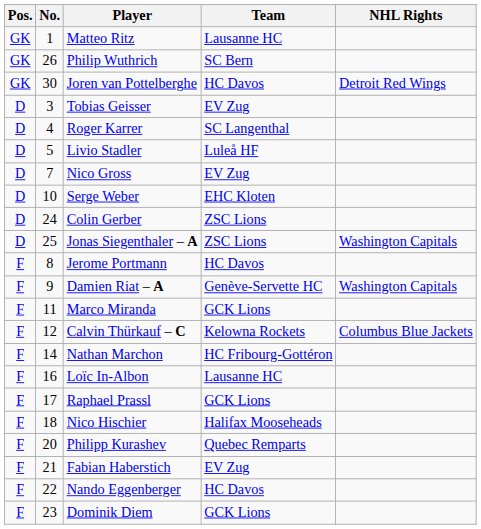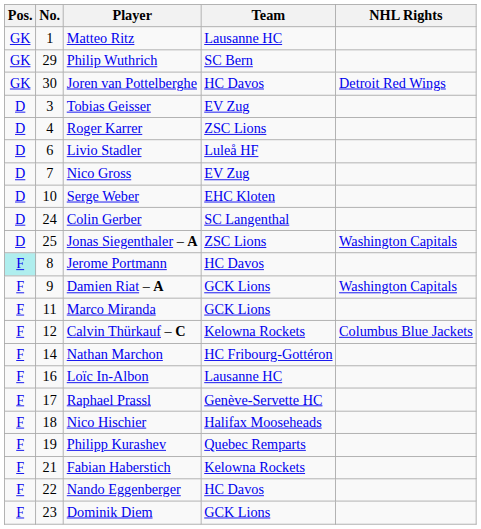 <table class="wikitable sortable">
 <tr>
 <th>Pos.</th>
 <th>No.</th>
 <th>Player</th>
 <th>Team</th>
 <th>NHL Rights</th>
 </tr>
 <tr>
 <td style="text-align:center;"><a href='#'>GK</a></td>
 <td style="text-align:center;">1</td>
 <td><a href='#'>Matteo Ritz</a></td>
 <td> <a href='#'>Lausanne HC</a></td>
 <td></td>
 </tr>
 <tr>
 <td style="text-align:center;"><a href='#'>GK</a></td>
-<td style="text-align:center;">26</td>
+<td style="text-align:center;">29</td>
 <td><a href='#'>Philip Wuthrich</a></td>
 <td> <a href='#'>SC Bern</a></td>
 <td></td>
 </tr>
 <tr>
 <td style="text-align:center;"><a href='#'>GK</a></td>
 <td style="text-align:center;">30</td>
 <td><a href='#'>Joren van Pottelberghe</a></td>
 <td> <a href='#'>HC Davos</a></td>
 <td><a href='#'>Detroit Red Wings</a></td>
 </tr>
 <tr>
 <td style="text-align:center;"><a href='#'>D</a></td>
 <td style="text-align:center;">3</td>
 <td><a href='#'>Tobias Geisser</a></td>
 <td> <a href='#'>EV Zug</a></td>
 <td></td>
 </tr>
 <tr>
 <td style="text-align:center;"><a href='#'>D</a></td>
 <td style="text-align:center;">4</td>
 <td><a href='#'>Roger Karrer</a></td>
-<td> <a href='#'>SC Langenthal</a></td>
+<td> <a href='#'>ZSC Lions</a></td>
 <td></td>
 </tr>
 <tr>
 <td style="text-align:center;"><a href='#'>D</a></td>
-<td style="text-align:center;">5</td>
+<td style="text-align:center;">6</td>
 <td><a href='#'>Livio Stadler</a></td>
 <td> <a href='#'>Luleå HF</a></td>
 <td></td>
 </tr>
 <tr>
 <td style="text-align:center;"><a href='#'>D</a></td>
 <td style="text-align:center;">7</td>
 <td><a href='#'>Nico Gross</a></td>
 <td> <a href='#'>EV Zug</a></td>
 <td></td>
 </tr>
 <tr>
 <td style="text-align:center;"><a href='#'>D</a></td>
 <td style="text-align:center;">10</td>
 <td><a href='#'>Serge Weber</a></td>
 <td> <a href='#'>EHC Kloten</a></td>
 <td></td>
 </tr>
 <tr>
 <td style="text-align:center;"><a href='#'>D</a></td>
 <td style="text-align:center;">24</td>
 <td><a href='#'>Colin Gerber</a></td>
-<td> <a href='#'>ZSC Lions</a></td>
+<td> <a href='#'>SC Langenthal</a></td>
 <td></td>
 </tr>
 <tr>
 <td style="text-align:center;"><a href='#'>D</a></td>
 <td style="text-align:center;">25</td>
 <td><a href='#'>Jonas Siegenthaler</a> – <strong>A</strong></td>
 <td> <a href='#'>ZSC Lions</a></td>
 <td><a href='#'>Washington Capitals</a></td>
 </tr>
 <tr>
-<td style="text-align:center;"><a href='#'>F</a></td>
+<td style="background: paleturquoise; text-align:center;"><a href='#'>F</a></td>
 <td style="text-align:center;">8</td>
 <td><a href='#'>Jerome Portmann</a></td>
 <td> <a href='#'>HC Davos</a></td>
 <td></td>
 </tr>
 <tr>
 <td style="text-align:center;"><a href='#'>F</a></td>
 <td style="text-align:center;">9</td>
 <td><a href='#'>Damien Riat</a> – <strong>A</strong></td>
-<td> <a href='#'>Genève-Servette HC</a></td>
+<td> <a href='#'>GCK Lions</a></td>
 <td><a href='#'>Washington Capitals</a></td>
 </tr>
 <tr>
 <td style="text-align:center;"><a href='#'>F</a></td>
 <td style="text-align:center;">11</td>
 <td><a href='#'>Marco Miranda</a></td>
 <td> <a href='#'>GCK Lions</a></td>
 <td></td>
 </tr>
 <tr>
 <td style="text-align:center;"><a href='#'>F</a></td>
 <td style="text-align:center;">12</td>
 <td><a href='#'>Calvin Thürkauf</a> – <strong>C</strong></td>
 <td> <a href='#'>Kelowna Rockets</a></td>
 <td><a href='#'>Columbus Blue Jackets</a></td>
 </tr>
 <tr>
 <td style="text-align:center;"><a href='#'>F</a></td>
 <td style="text-align:center;">14</td>
 <td><a href='#'>Nathan Marchon</a></td>
 <td> <a href='#'>HC Fribourg-Gottéron</a></td>
 <td></td>
 </tr>
 <tr>
 <td style="text-align:center;"><a href='#'>F</a></td>
 <td style="text-align:center;">16</td>
 <td><a href='#'>Loïc In-Albon</a></td>
 <td> <a href='#'>Lausanne HC</a></td>
 <td></td>
 </tr>
 <tr>
 <td style="text-align:center;"><a href='#'>F</a></td>
 <td style="text-align:center;">17</td>
 <td><a href='#'>Raphael Prassl</a></td>
-<td> <a href='#'>GCK Lions</a></td>
+<td> <a href='#'>Genève-Servette HC</a></td>
 <td></td>
 </tr>
 <tr>
 <td style="text-align:center;"><a href='#'>F</a></td>
 <td style="text-align:center;">18</td>
 <td><a href='#'>Nico Hischier</a></td>
 <td> <a href='#'>Halifax Mooseheads</a></td>
 <td></td>
 </tr>
 <tr>
 <td style="text-align:center;"><a href='#'>F</a></td>
-<td style="text-align:center;">20</td>
+<td style="text-align:center;">19</td>
 <td><a href='#'>Philipp Kurashev</a></td>
 <td> <a href='#'>Quebec Remparts</a></td>
 <td></td>
 </tr>
 <tr>
 <td style="text-align:center;"><a href='#'>F</a></td>
 <td style="text-align:center;">21</td>
 <td><a href='#'>Fabian Haberstich</a></td>
-<td> <a href='#'>EV Zug</a></td>
+<td> <a href='#'>Kelowna Rockets</a></td>
 <td></td>
 </tr>
 <tr>
 <td style="text-align:center;"><a href='#'>F</a></td>
 <td style="text-align:center;">22</td>
 <td><a href='#'>Nando Eggenberger</a></td>
 <td> <a href='#'>HC Davos</a></td>
 <td></td>
 </tr>
 <tr>
 <td style="text-align:center;"><a href='#'>F</a></td>
 <td style="text-align:center;">23</td>
 <td><a href='#'>Dominik Diem</a></td>
 <td> <a href='#'>GCK Lions</a></td>
 <td></td>
 </tr>
 </table>
